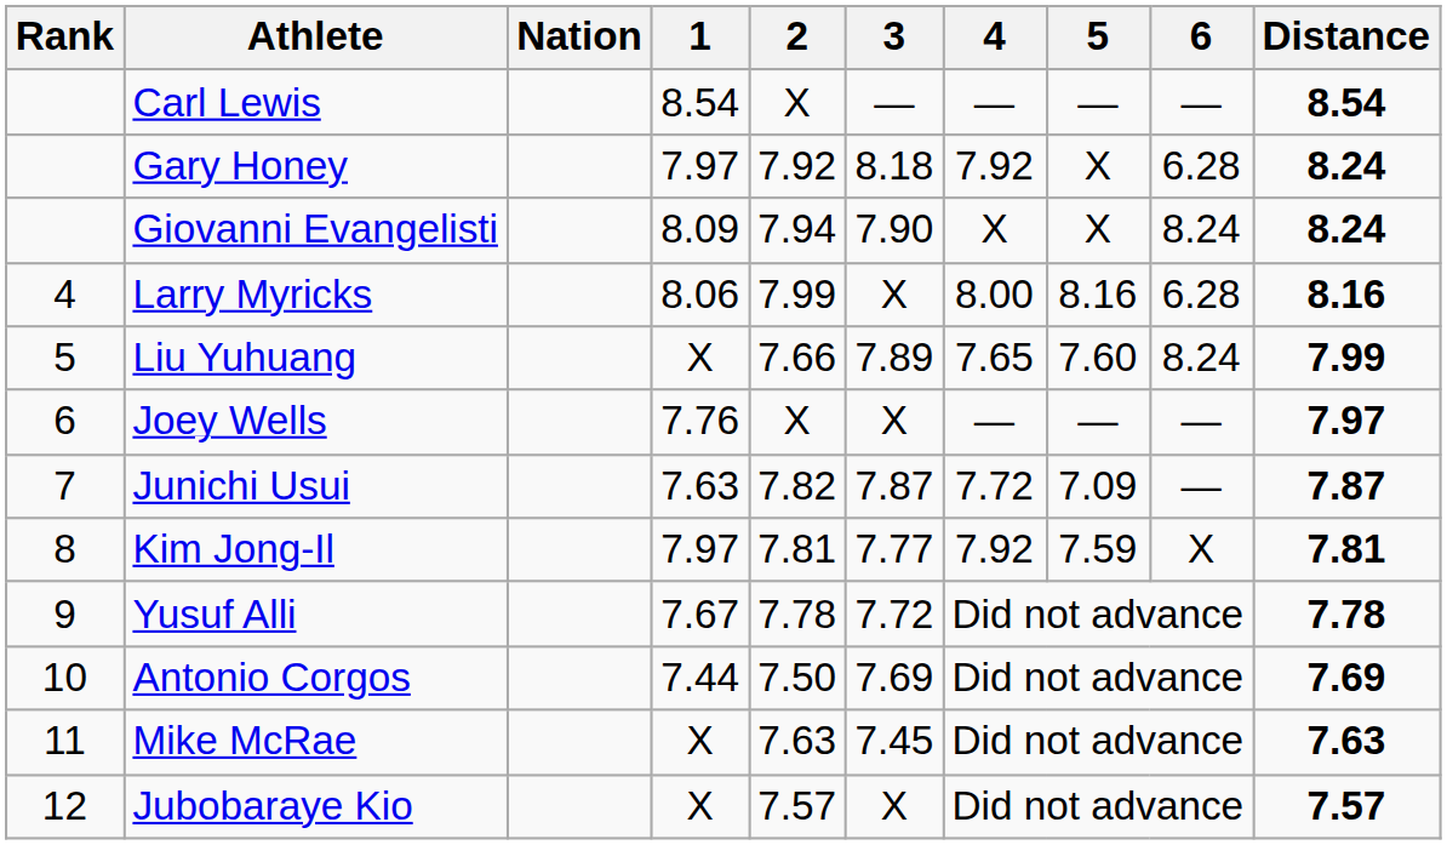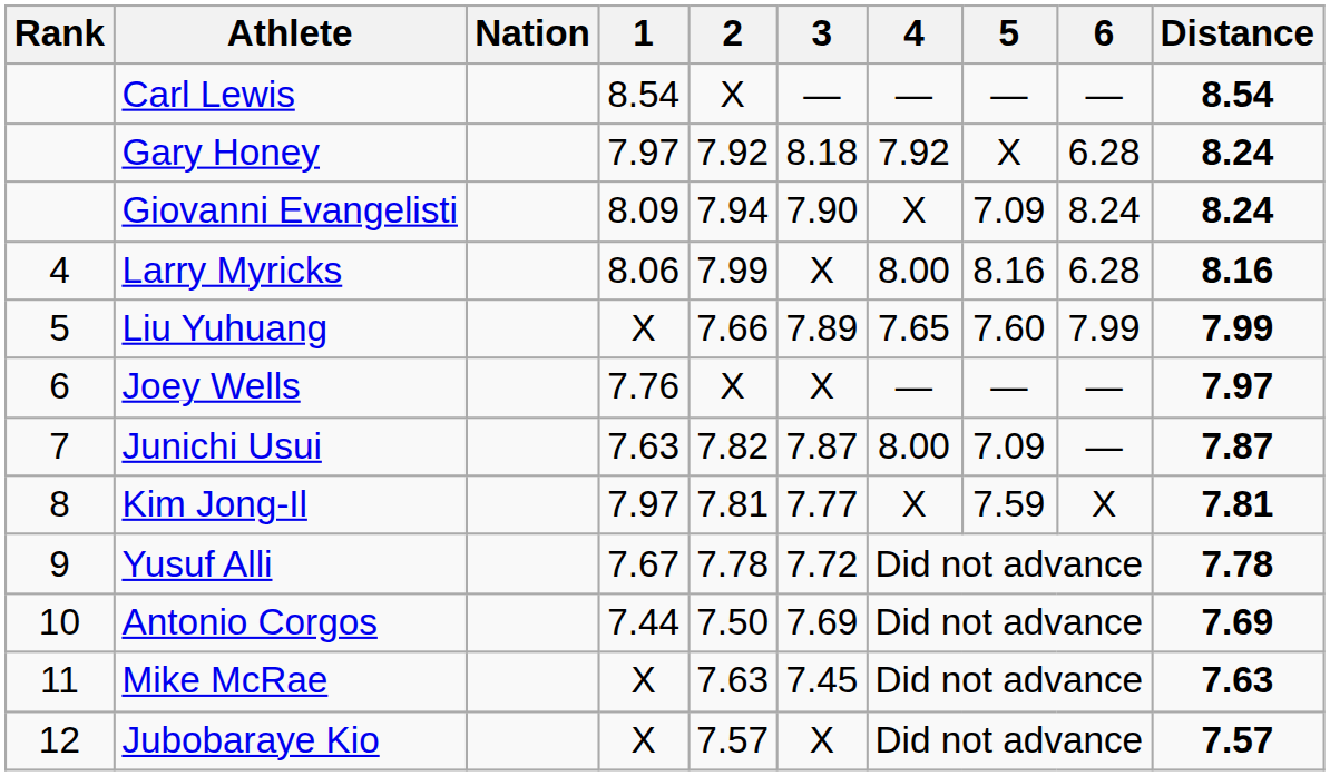 <table class="wikitable" style=" text-align:center">
 <tr>
 <th>Rank</th>
 <th>Athlete</th>
 <th>Nation</th>
 <th>1</th>
 <th>2</th>
 <th>3</th>
 <th>4</th>
 <th>5</th>
 <th>6</th>
 <th>Distance</th>
 </tr>
 <tr>
 <td></td>
 <td align=left><a href='#'>Carl Lewis</a></td>
 <td align=left></td>
 <td>8.54</td>
 <td data-sort-value=1.00>X</td>
 <td data-sort-value=1.00>—</td>
 <td data-sort-value=1.00>—</td>
 <td data-sort-value=1.00>—</td>
 <td data-sort-value=1.00>—</td>
 <td><strong>8.54</strong></td>
 </tr>
 <tr>
 <td></td>
 <td align=left><a href='#'>Gary Honey</a></td>
 <td align=left></td>
 <td>7.97</td>
 <td>7.92</td>
 <td>8.18</td>
 <td>7.92</td>
 <td data-sort-value=1.00>X</td>
 <td>6.28</td>
 <td><strong>8.24 </strong></td>
 </tr>
 <tr>
 <td></td>
 <td align=left><a href='#'>Giovanni Evangelisti</a></td>
 <td align=left></td>
 <td>8.09</td>
 <td>7.94</td>
 <td>7.90</td>
 <td data-sort-value=1.00>X</td>
-<td data-sort-value=1.00>X</td>
+<td>7.09</td>
 <td>8.24</td>
 <td><strong>8.24</strong></td>
 </tr>
 <tr>
 <td>4</td>
 <td align=left><a href='#'>Larry Myricks</a></td>
 <td align=left></td>
 <td>8.06</td>
 <td>7.99</td>
 <td data-sort-value=1.00>X</td>
 <td>8.00</td>
 <td>8.16</td>
 <td>6.28</td>
 <td><strong>8.16</strong></td>
 </tr>
 <tr>
 <td>5</td>
 <td align=left><a href='#'>Liu Yuhuang</a></td>
 <td align=left></td>
 <td data-sort-value=1.00>X</td>
 <td>7.66</td>
 <td>7.89</td>
 <td>7.65</td>
 <td>7.60</td>
-<td>8.24</td>
+<td>7.99</td>
 <td><strong>7.99</strong></td>
 </tr>
 <tr>
 <td>6</td>
 <td align=left><a href='#'>Joey Wells</a></td>
 <td align=left></td>
 <td>7.76</td>
 <td data-sort-value=1.00>X</td>
 <td data-sort-value=1.00>X</td>
 <td data-sort-value=1.00>—</td>
 <td data-sort-value=1.00>—</td>
 <td data-sort-value=1.00>—</td>
 <td><strong>7.97</strong></td>
 </tr>
 <tr>
 <td>7</td>
 <td align=left><a href='#'>Junichi Usui</a></td>
 <td align=left></td>
 <td>7.63</td>
 <td>7.82</td>
 <td>7.87</td>
-<td>7.72</td>
+<td>8.00</td>
 <td>7.09</td>
 <td data-sort-value=1.00>—</td>
 <td><strong>7.87</strong></td>
 </tr>
 <tr>
 <td>8</td>
 <td align=left><a href='#'>Kim Jong-Il</a></td>
 <td align=left></td>
 <td>7.97</td>
 <td>7.81</td>
 <td>7.77</td>
-<td>7.92</td>
+<td data-sort-value=1.00>X</td>
 <td>7.59</td>
 <td data-sort-value=1.00>X</td>
 <td><strong>7.81</strong></td>
 </tr>
 <tr>
 <td>9</td>
 <td align=left><a href='#'>Yusuf Alli</a></td>
 <td align=left></td>
 <td>7.67</td>
 <td>7.78</td>
 <td>7.72</td>
 <td colspan=3 data-sort-value=0.00>Did not advance</td>
 <td><strong>7.78</strong></td>
 </tr>
 <tr>
 <td>10</td>
 <td align=left><a href='#'>Antonio Corgos</a></td>
 <td align=left></td>
 <td>7.44</td>
 <td>7.50</td>
 <td>7.69</td>
 <td colspan=3 data-sort-value=0.00>Did not advance</td>
 <td><strong>7.69</strong></td>
 </tr>
 <tr>
 <td>11</td>
 <td align=left><a href='#'>Mike McRae</a></td>
 <td align=left></td>
 <td data-sort-value=1.00>X</td>
 <td>7.63</td>
 <td>7.45</td>
 <td colspan=3 data-sort-value=0.00>Did not advance</td>
 <td><strong>7.63</strong></td>
 </tr>
 <tr>
 <td>12</td>
 <td align=left><a href='#'>Jubobaraye Kio</a></td>
 <td align=left></td>
 <td data-sort-value=1.00>X</td>
 <td>7.57</td>
 <td data-sort-value=1.00>X</td>
 <td colspan=3 data-sort-value=0.00>Did not advance</td>
 <td><strong>7.57</strong></td>
 </tr>
 </table>
